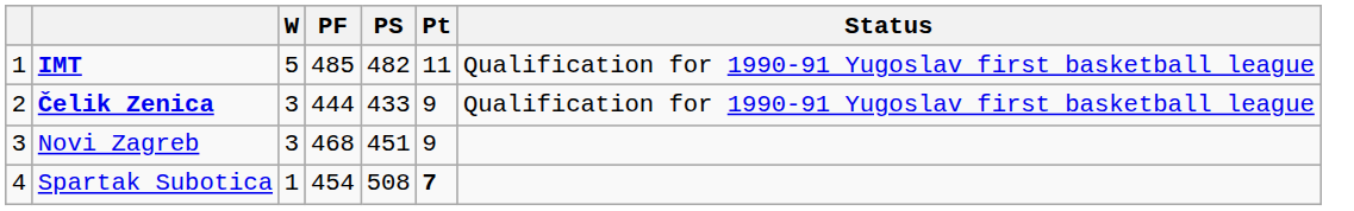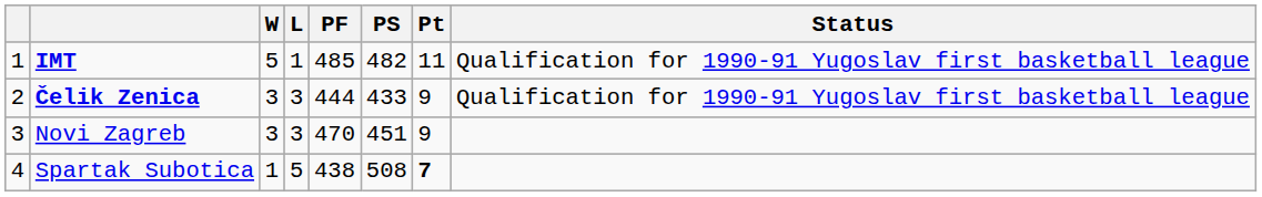 <table class="wikitable">
 <tr>
 <th></th>
 <th></th>
 <th>W</th>
+<th>L</th>
 <th>PF</th>
 <th>PS</th>
 <th>Pt</th>
 <th>Status</th>
 </tr>
 <tr>
 <td>1</td>
 <td><strong><a href='#'>IMT</a></strong></td>
 <td>5</td>
+<td>1</td>
 <td>485</td>
 <td>482</td>
 <td>11</td>
 <td>Qualification for <a href='#'>1990-91 Yugoslav first basketball league</a></td>
 </tr>
 <tr>
 <td>2</td>
 <td><strong><a href='#'>Čelik Zenica</a></strong></td>
+<td>3</td>
 <td>3</td>
 <td>444</td>
 <td>433</td>
 <td>9</td>
 <td>Qualification for <a href='#'>1990-91 Yugoslav first basketball league</a></td>
 </tr>
 <tr>
 <td>3</td>
 <td><a href='#'>Novi Zagreb</a></td>
 <td>3</td>
-<td>468</td>
+<td>3</td>
+<td>470</td>
 <td>451</td>
 <td>9</td>
 <td></td>
 </tr>
 <tr>
 <td>4</td>
 <td><a href='#'>Spartak Subotica</a></td>
 <td>1</td>
-<td>454</td>
+<td>5</td>
+<td>438</td>
 <td>508</td>
 <td><strong>7</strong></td>
 <td></td>
 </tr>
 </table>
